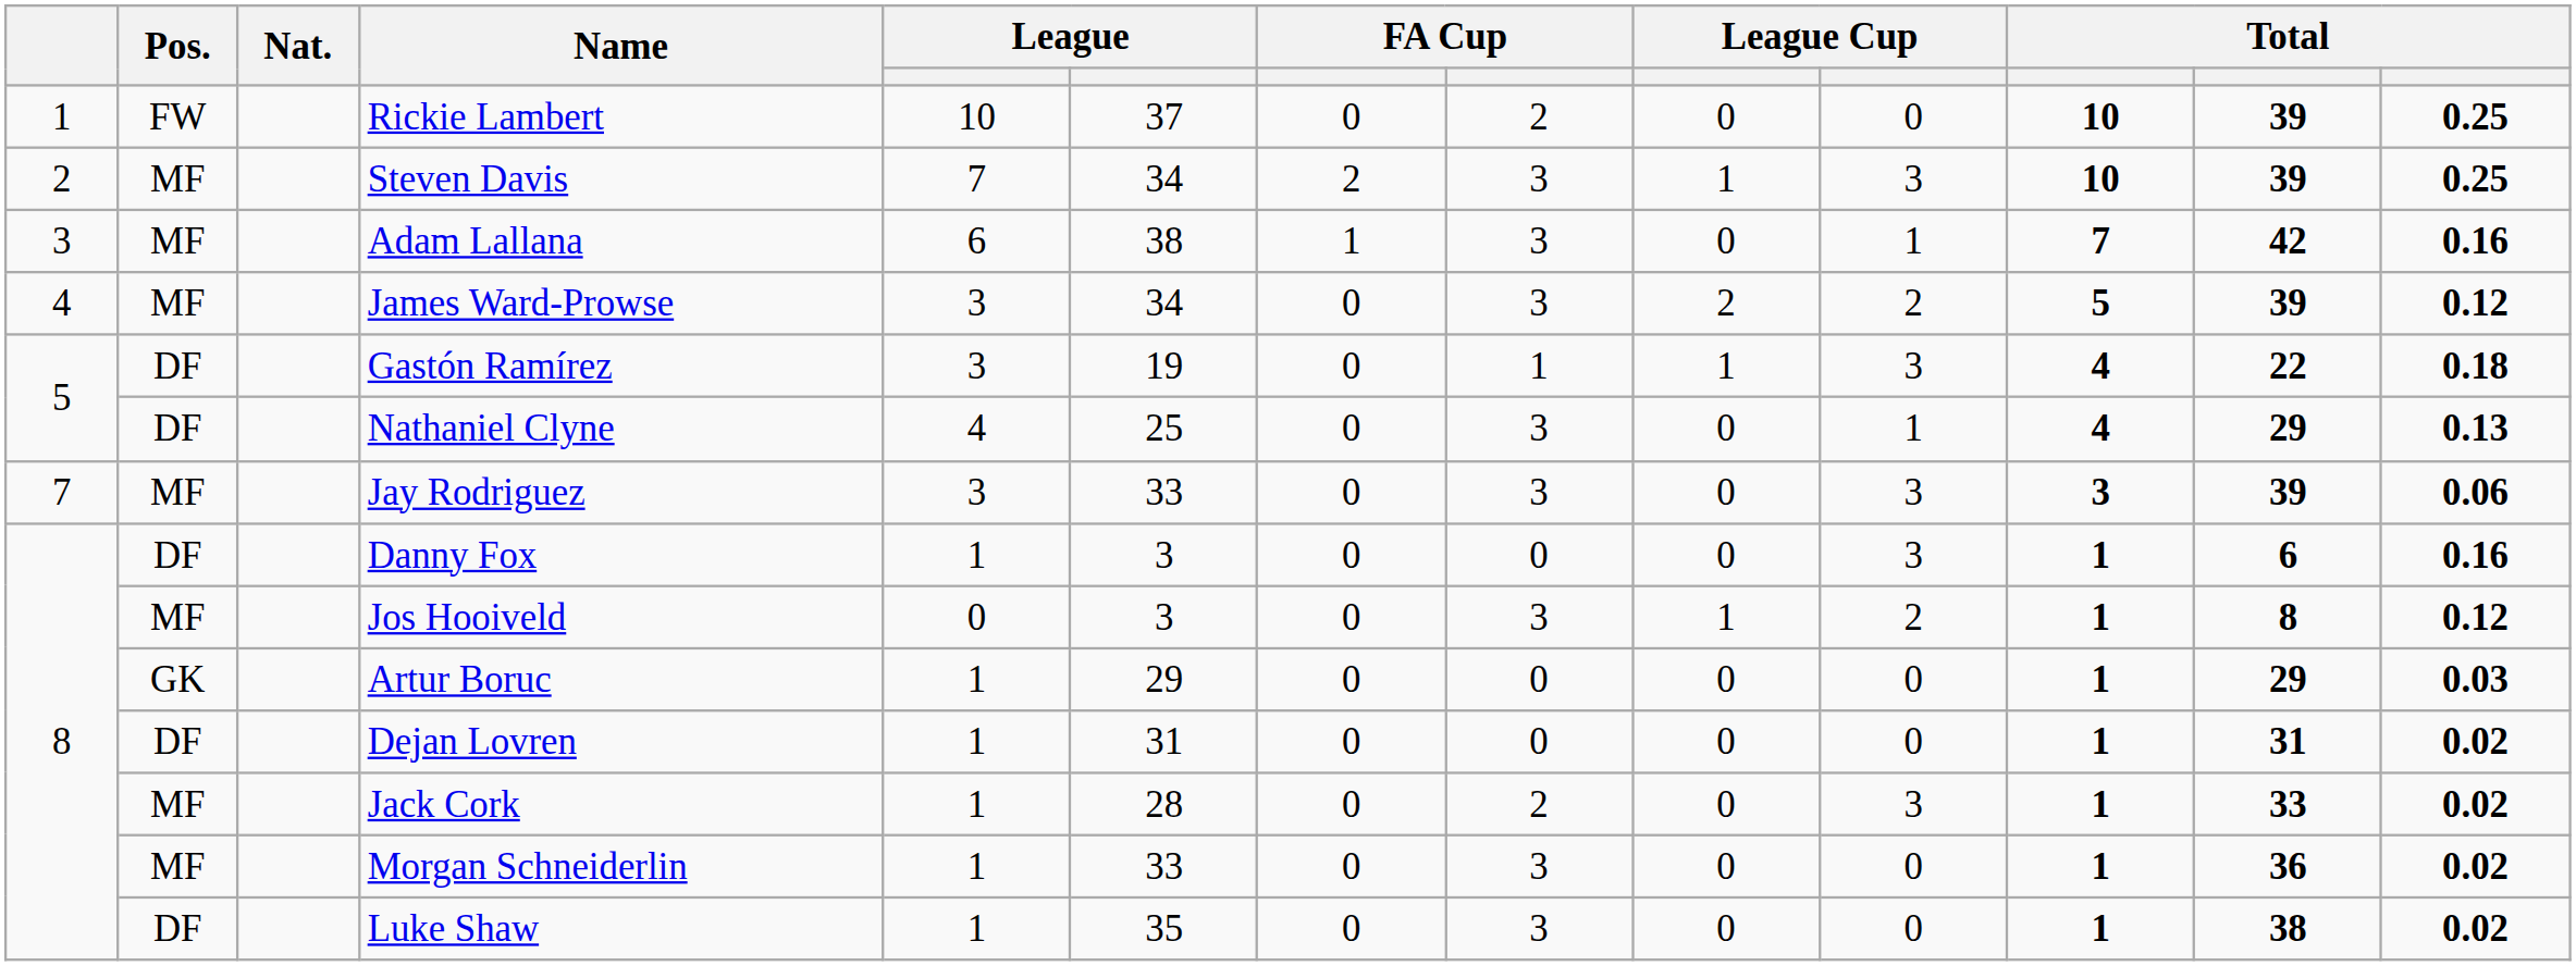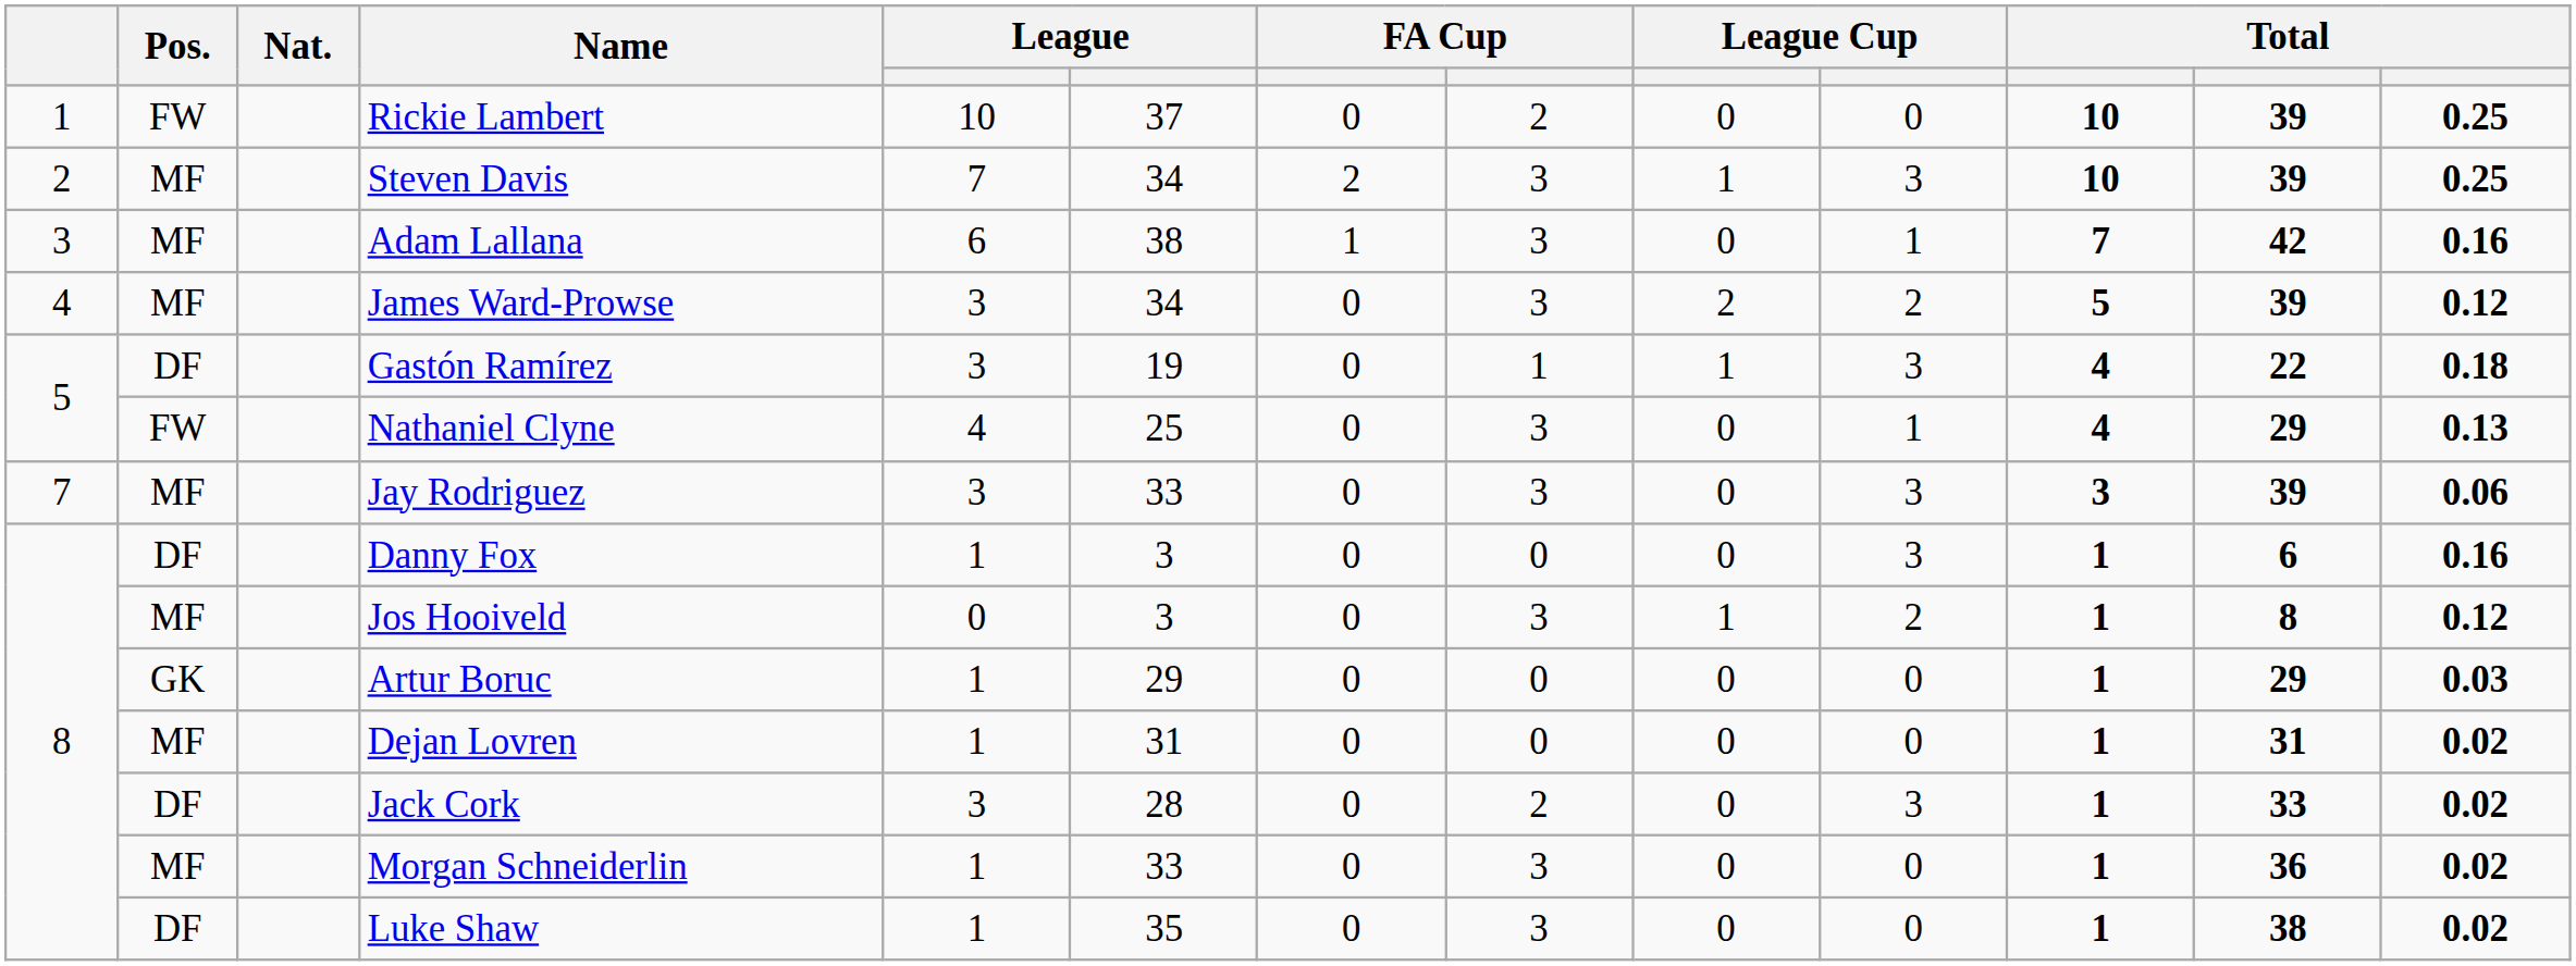 <table class="wikitable" style="width:65%; font-size:95%;">
 <tr>
 <th width="3%" rowspan="2"></th>
 <th width="3%" rowspan="2">Pos.</th>
 <th width="3%" rowspan="2">Nat.</th>
 <th width="14%" rowspan="2">Name</th>
 <th width="10%" colspan="2">League</th>
 <th width="10%" colspan="2">FA Cup</th>
 <th width="10%" colspan="2">League Cup</th>
 <th width="15%" colspan="3">Total</th>
 </tr>
 <tr>
 <th width="5%"></th>
 <th width="5%"></th>
 <th width="5%"></th>
 <th width="5%"></th>
 <th width="5%"></th>
 <th width="5%"></th>
 <th width="5%"></th>
 <th width="5%"></th>
 <th width="5%"></th>
 </tr>
 <tr>
 <td align="center">1</td>
 <td align="center">FW</td>
 <td align="center"></td>
 <td><a href='#'>Rickie Lambert</a></td>
 <td align="center">10</td>
 <td align="center">37</td>
 <td align="center">0</td>
 <td align="center">2</td>
 <td align="center">0</td>
 <td align="center">0</td>
 <td align="center"><strong>10</strong></td>
 <td align="center"><strong>39</strong></td>
 <td align="center"><strong>0.25</strong></td>
 </tr>
 <tr>
 <td align="center">2</td>
 <td align="center">MF</td>
 <td align="center"></td>
 <td><a href='#'>Steven Davis</a></td>
 <td align="center">7</td>
 <td align="center">34</td>
 <td align="center">2</td>
 <td align="center">3</td>
 <td align="center">1</td>
 <td align="center">3</td>
 <td align="center"><strong>10</strong></td>
 <td align="center"><strong>39</strong></td>
 <td align="center"><strong>0.25</strong></td>
 </tr>
 <tr>
 <td align="center">3</td>
 <td align="center">MF</td>
 <td align="center"></td>
 <td><a href='#'>Adam Lallana</a></td>
 <td align="center">6</td>
 <td align="center">38</td>
 <td align="center">1</td>
 <td align="center">3</td>
 <td align="center">0</td>
 <td align="center">1</td>
 <td align="center"><strong>7</strong></td>
 <td align="center"><strong>42</strong></td>
 <td align="center"><strong>0.16</strong></td>
 </tr>
 <tr>
 <td align="center">4</td>
 <td align="center">MF</td>
 <td align="center"></td>
 <td><a href='#'>James Ward-Prowse</a></td>
 <td align="center">3</td>
 <td align="center">34</td>
 <td align="center">0</td>
 <td align="center">3</td>
 <td align="center">2</td>
 <td align="center">2</td>
 <td align="center"><strong>5</strong></td>
 <td align="center"><strong>39</strong></td>
 <td align="center"><strong>0.12</strong></td>
 </tr>
 <tr>
 <td align="center" rowspan="2">5</td>
 <td align="center">DF</td>
 <td align="center"></td>
 <td><a href='#'>Gastón Ramírez</a></td>
 <td align="center">3</td>
 <td align="center">19</td>
 <td align="center">0</td>
 <td align="center">1</td>
 <td align="center">1</td>
 <td align="center">3</td>
 <td align="center"><strong>4</strong></td>
 <td align="center"><strong>22</strong></td>
 <td align="center"><strong>0.18</strong></td>
 </tr>
 <tr>
-<td align="center">DF</td>
+<td align="center">FW</td>
 <td align="center"></td>
 <td><a href='#'>Nathaniel Clyne</a></td>
 <td align="center">4</td>
 <td align="center">25</td>
 <td align="center">0</td>
 <td align="center">3</td>
 <td align="center">0</td>
 <td align="center">1</td>
 <td align="center"><strong>4</strong></td>
 <td align="center"><strong>29</strong></td>
 <td align="center"><strong>0.13</strong></td>
 </tr>
 <tr>
 <td align="center">7</td>
 <td align="center">MF</td>
 <td align="center"></td>
 <td><a href='#'>Jay Rodriguez</a></td>
 <td align="center">3</td>
 <td align="center">33</td>
 <td align="center">0</td>
 <td align="center">3</td>
 <td align="center">0</td>
 <td align="center">3</td>
 <td align="center"><strong>3</strong></td>
 <td align="center"><strong>39</strong></td>
 <td align="center"><strong>0.06</strong></td>
 </tr>
 <tr>
 <td align="center" rowspan="7">8</td>
 <td align="center">DF</td>
 <td align="center"></td>
 <td><a href='#'>Danny Fox</a></td>
 <td align="center">1</td>
 <td align="center">3</td>
 <td align="center">0</td>
 <td align="center">0</td>
 <td align="center">0</td>
 <td align="center">3</td>
 <td align="center"><strong>1</strong></td>
 <td align="center"><strong>6</strong></td>
 <td align="center"><strong>0.16</strong></td>
 </tr>
 <tr>
 <td align="center">MF</td>
 <td align="center"></td>
 <td><a href='#'>Jos Hooiveld</a></td>
 <td align="center">0</td>
 <td align="center">3</td>
 <td align="center">0</td>
 <td align="center">3</td>
 <td align="center">1</td>
 <td align="center">2</td>
 <td align="center"><strong>1</strong></td>
 <td align="center"><strong>8</strong></td>
 <td align="center"><strong>0.12</strong></td>
 </tr>
 <tr>
 <td align="center">GK</td>
 <td align="center"></td>
 <td><a href='#'>Artur Boruc</a></td>
 <td align="center">1</td>
 <td align="center">29</td>
 <td align="center">0</td>
 <td align="center">0</td>
 <td align="center">0</td>
 <td align="center">0</td>
 <td align="center"><strong>1</strong></td>
 <td align="center"><strong>29</strong></td>
 <td align="center"><strong>0.03</strong></td>
 </tr>
 <tr>
-<td align="center">DF</td>
+<td align="center">MF</td>
 <td align="center"></td>
 <td><a href='#'>Dejan Lovren</a></td>
 <td align="center">1</td>
 <td align="center">31</td>
 <td align="center">0</td>
 <td align="center">0</td>
 <td align="center">0</td>
 <td align="center">0</td>
 <td align="center"><strong>1</strong></td>
 <td align="center"><strong>31</strong></td>
 <td align="center"><strong>0.02</strong></td>
 </tr>
 <tr>
-<td align="center">MF</td>
+<td align="center">DF</td>
 <td align="center"></td>
 <td><a href='#'>Jack Cork</a></td>
-<td align="center">1</td>
+<td align="center">3</td>
 <td align="center">28</td>
 <td align="center">0</td>
 <td align="center">2</td>
 <td align="center">0</td>
 <td align="center">3</td>
 <td align="center"><strong>1</strong></td>
 <td align="center"><strong>33</strong></td>
 <td align="center"><strong>0.02</strong></td>
 </tr>
 <tr>
 <td align="center">MF</td>
 <td align="center"></td>
 <td><a href='#'>Morgan Schneiderlin</a></td>
 <td align="center">1</td>
 <td align="center">33</td>
 <td align="center">0</td>
 <td align="center">3</td>
 <td align="center">0</td>
 <td align="center">0</td>
 <td align="center"><strong>1</strong></td>
 <td align="center"><strong>36</strong></td>
 <td align="center"><strong>0.02</strong></td>
 </tr>
 <tr>
 <td align="center">DF</td>
 <td align="center"></td>
 <td><a href='#'>Luke Shaw</a></td>
 <td align="center">1</td>
 <td align="center">35</td>
 <td align="center">0</td>
 <td align="center">3</td>
 <td align="center">0</td>
 <td align="center">0</td>
 <td align="center"><strong>1</strong></td>
 <td align="center"><strong>38</strong></td>
 <td align="center"><strong>0.02</strong></td>
 </tr>
 </table>
